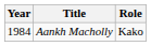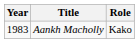 <table class="wikitable sortable plainrowheaders">
 <tr style="text-align:center;">
 <th scope="col">Year</th>
 <th scope="col">Title</th>
 <th scope="col">Role</th>
 </tr>
 <tr>
-<td>1984</td>
+<td>1983</td>
 <td><em>Aankh Macholly</em></td>
 <td>Kako</td>
 </tr>
 </table>
